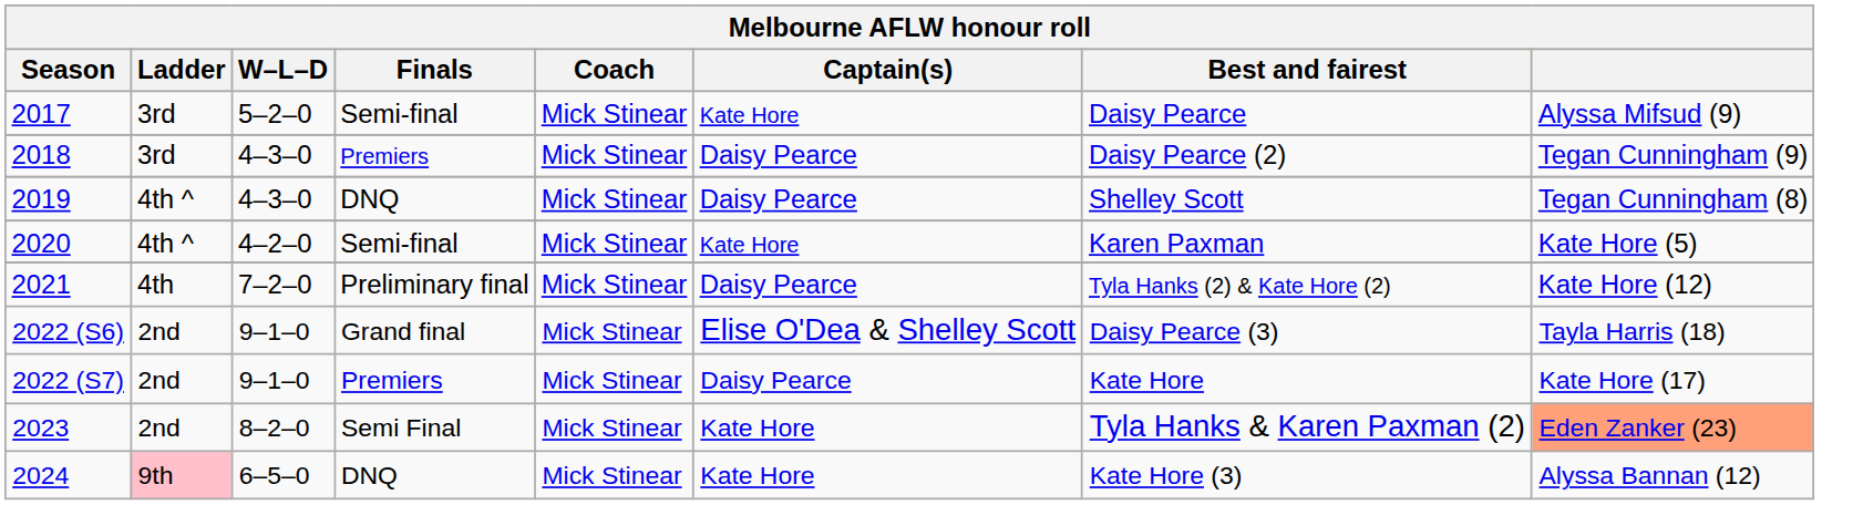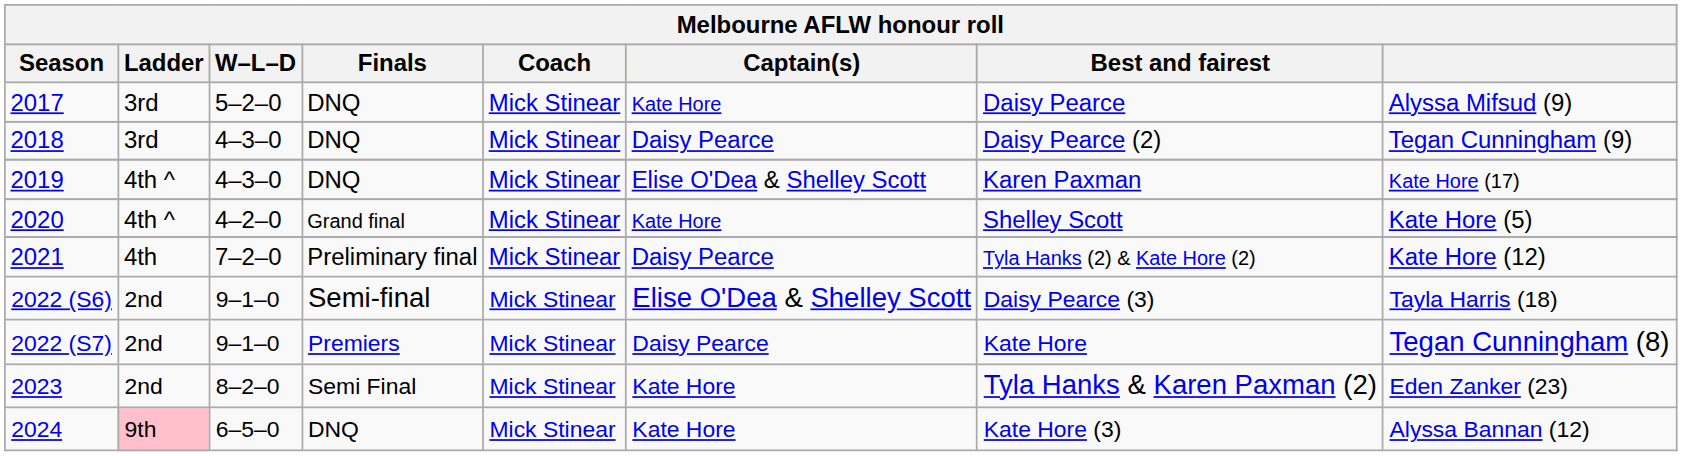 <table class="wikitable">
 <tr style="background:#bdb76b;font-size: 87%">
 <th colspan="9">Melbourne AFLW honour roll</th>
 </tr>
 <tr style="background:#bdb76b;font-size: 87%;">
 <th>Season</th>
 <th>Ladder</th>
 <th>W–L–D</th>
 <th>Finals</th>
 <th>Coach</th>
 <th>Captain(s)</th>
 <th>Best and fairest</th>
 <th></th>
 </tr>
 <tr style="font-size: 87%;">
 <td><a href='#'>2017</a></td>
 <td>3rd</td>
 <td>5–2–0</td>
-<td>Semi-final</td>
+<td>DNQ</td>
 <td><a href='#'>Mick Stinear</a></td>
 <td><small><a href='#'>Kate Hore</a></small></td>
 <td><a href='#'>Daisy Pearce</a></td>
 <td><a href='#'>Alyssa Mifsud</a> (9)</td>
 </tr>
 <tr>
 </tr>
 <tr style="font-size: 87%;">
 <td><a href='#'>2018</a></td>
 <td>3rd</td>
 <td>4–3–0</td>
-<td><small><a href='#'>Premiers</a></small></td>
+<td>DNQ</td>
 <td><a href='#'>Mick Stinear</a></td>
 <td><a href='#'>Daisy Pearce</a></td>
 <td><a href='#'>Daisy Pearce</a> (2)</td>
 <td><a href='#'>Tegan Cunningham</a> (9)</td>
 </tr>
 <tr>
 </tr>
 <tr style="font-size: 87%;">
 <td><a href='#'>2019</a></td>
 <td>4th ^</td>
 <td>4–3–0</td>
 <td>DNQ</td>
 <td><a href='#'>Mick Stinear</a></td>
-<td><a href='#'>Daisy Pearce</a></td>
-<td><a href='#'>Shelley Scott</a></td>
-<td><a href='#'>Tegan Cunningham</a> (8)</td>
+<td><a href='#'>Elise O'Dea</a> & <a href='#'>Shelley Scott</a></td>
+<td><a href='#'>Karen Paxman</a></td>
+<td><small><a href='#'>Kate Hore</a> (17)</small></td>
 </tr>
 <tr>
 </tr>
 <tr style="font-size: 87%;">
 <td><a href='#'>2020</a></td>
 <td>4th ^</td>
 <td>4–2–0</td>
-<td>Semi-final</td>
+<td><small>Grand final</small></td>
 <td><a href='#'>Mick Stinear</a></td>
 <td><small><a href='#'>Kate Hore</a></small></td>
-<td><a href='#'>Karen Paxman</a></td>
+<td><a href='#'>Shelley Scott</a></td>
 <td><a href='#'>Kate Hore</a> (5)</td>
 </tr>
 <tr>
 </tr>
 <tr style="font-size: 87%;">
 <td><a href='#'>2021</a></td>
 <td>4th</td>
 <td>7–2–0</td>
 <td>Preliminary final</td>
 <td><a href='#'>Mick Stinear</a></td>
 <td><a href='#'>Daisy Pearce</a></td>
 <td><small><a href='#'>Tyla Hanks</a> (2) & <a href='#'>Kate Hore</a> (2)</small></td>
 <td><a href='#'>Kate Hore</a> (12)</td>
 </tr>
 <tr>
 <td><a href='#'><small>2022 (S6)</small></a></td>
 <td><small>2nd</small></td>
 <td><small>9–1–0</small></td>
-<td><small>Grand final</small></td>
+<td>Semi-final</td>
 <td><small><a href='#'>Mick Stinear</a></small></td>
 <td><a href='#'>Elise O'Dea</a> & <a href='#'>Shelley Scott</a></td>
 <td><small><a href='#'>Daisy Pearce</a> (3)</small></td>
 <td><small><a href='#'>Tayla Harris</a> (18)</small></td>
 </tr>
 <tr>
 <td><a href='#'><small>2022 (S7)</small></a></td>
 <td><small>2nd</small></td>
 <td><small>9–1–0</small></td>
 <td><small><a href='#'>Premiers</a></small></td>
 <td><small><a href='#'>Mick Stinear</a></small></td>
 <td><small><a href='#'>Daisy Pearce</a></small></td>
 <td><small><a href='#'>Kate Hore</a></small></td>
-<td><small><a href='#'>Kate Hore</a> (17)</small></td>
+<td><a href='#'>Tegan Cunningham</a> (8)</td>
 </tr>
 <tr>
 <td><a href='#'><small>2023</small></a></td>
 <td><small>2nd</small></td>
 <td><small>8–2–0</small></td>
 <td><small>Semi Final</small></td>
 <td><small><a href='#'>Mick Stinear</a></small></td>
 <td><small><a href='#'>Kate Hore</a></small></td>
 <td><a href='#'>Tyla Hanks</a> & <a href='#'>Karen Paxman</a> (2)</td>
-<td style="background: lightsalmon;"><small><a href='#'>Eden Zanker</a> (23)</small></td>
+<td><small><a href='#'>Eden Zanker</a> (23)</small></td>
 </tr>
 <tr>
 <td><a href='#'><small>2024</small></a></td>
 <td style="background: pink;"><small>9th</small></td>
 <td><small>6–5–0</small></td>
 <td><small>DNQ</small></td>
 <td><small><a href='#'>Mick Stinear</a></small></td>
 <td><small><a href='#'>Kate Hore</a></small></td>
 <td><small><a href='#'>Kate Hore</a> (3)</small></td>
 <td><small><a href='#'>Alyssa Bannan</a> (12)</small></td>
 </tr>
 </table>
